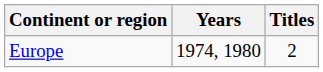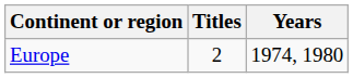 <table class="wikitable" style="font-size: 95%;">
 <tr>
 <th>Continent or region</th>
+<th>Titles</th>
 <th>Years</th>
-<th>Titles</th>
 </tr>
 <tr>
 <td><a href='#'>Europe</a></td>
+<td style="text-align:center;">2</td>
 <td>1974, 1980</td>
-<td style="text-align:center;">2</td>
 </tr>
 </table>
